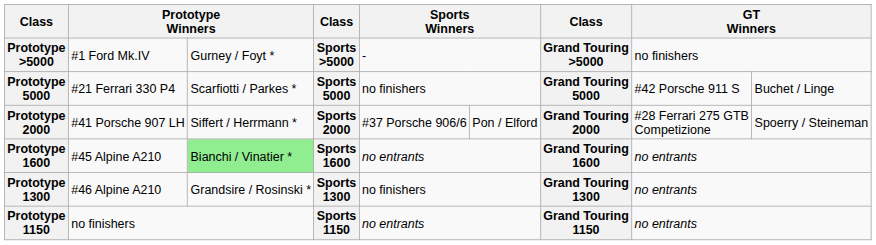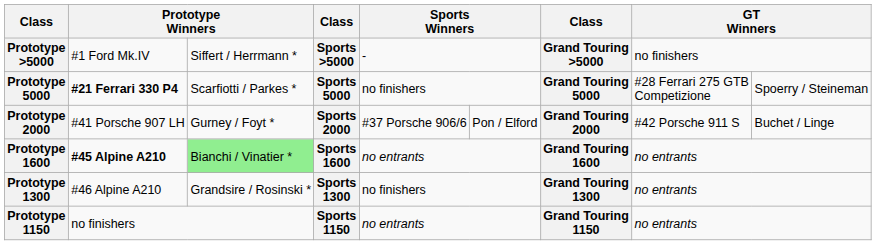 <table class="wikitable" style="font-size: 95%">
 <tr>
 <th>Class</th>
 <th colspan=2>Prototype<br>Winners</th>
 <th>Class</th>
 <th colspan=2>Sports<br>Winners</th>
 <th>Class</th>
 <th colspan=2>GT<br>Winners</th>
 </tr>
 <tr>
 <th>Prototype<br> >5000</th>
 <td>#1 Ford Mk.IV</td>
-<td>Gurney / Foyt *</td>
+<td>Siffert / Herrmann *</td>
 <th>Sports<br> >5000</th>
 <td colspan=2>-</td>
 <th>Grand Touring<br> >5000</th>
 <td colspan=2>no finishers</td>
 </tr>
 <tr>
 <th>Prototype<br> 5000</th>
-<td>#21 Ferrari 330 P4</td>
+<td><strong>#21 Ferrari 330 P4</strong></td>
 <td>Scarfiotti / Parkes *</td>
 <th>Sports<br> 5000</th>
 <td colspan=2>no finishers</td>
 <th>Grand Touring<br> 5000</th>
+<td>#28 Ferrari 275 GTB<br>Competizione</td>
+<td>Spoerry / Steineman</td>
+</tr>
+<tr>
+<th>Prototype<br> 2000</th>
+<td>#41 Porsche 907 LH</td>
+<td>Gurney / Foyt *</td>
+<th>Sports<br> 2000</th>
+<td>#37 Porsche 906/6</td>
+<td>Pon / Elford</td>
+<th>Grand Touring<br> 2000</th>
 <td>#42 Porsche 911 S</td>
 <td>Buchet / Linge</td>
 </tr>
 <tr>
-<th>Prototype<br> 2000</th>
-<td>#41 Porsche 907 LH</td>
-<td>Siffert / Herrmann *</td>
-<th>Sports<br> 2000</th>
-<td>#37 Porsche 906/6</td>
-<td>Pon / Elford</td>
-<th>Grand Touring<br> 2000</th>
-<td>#28 Ferrari 275 GTB<br>Competizione</td>
-<td>Spoerry / Steineman</td>
-</tr>
-<tr>
 <th>Prototype<br> 1600</th>
-<td>#45 Alpine A210</td>
+<td><strong>#45 Alpine A210</strong></td>
 <td style="background: lightgreen;">Bianchi / Vinatier *</td>
 <th>Sports<br> 1600</th>
 <td colspan=2><em>no entrants</em></td>
 <th>Grand Touring<br> 1600</th>
 <td colspan=2><em>no entrants</em></td>
 </tr>
 <tr>
 <th>Prototype<br> 1300</th>
 <td>#46 Alpine A210</td>
 <td>Grandsire / Rosinski *</td>
 <th>Sports<br> 1300</th>
 <td colspan=2>no finishers</td>
 <th>Grand Touring<br> 1300</th>
 <td colspan=2><em>no entrants</em></td>
 </tr>
 <tr>
 <th>Prototype<br> 1150</th>
 <td colspan=2>no finishers</td>
 <th>Sports<br> 1150</th>
 <td colspan=2><em>no entrants</em></td>
 <th>Grand Touring<br> 1150</th>
 <td colspan=2><em>no entrants</em></td>
 </tr>
 </table>
